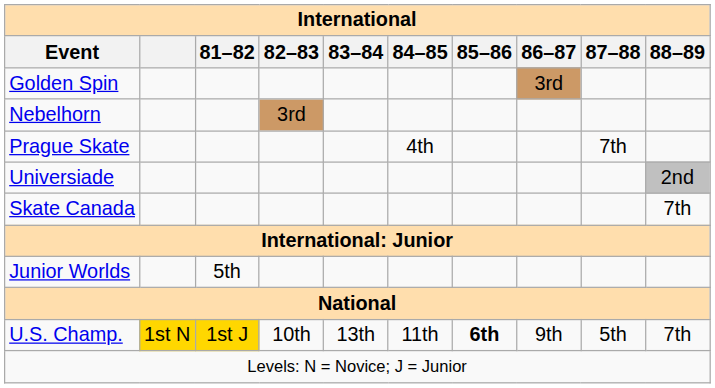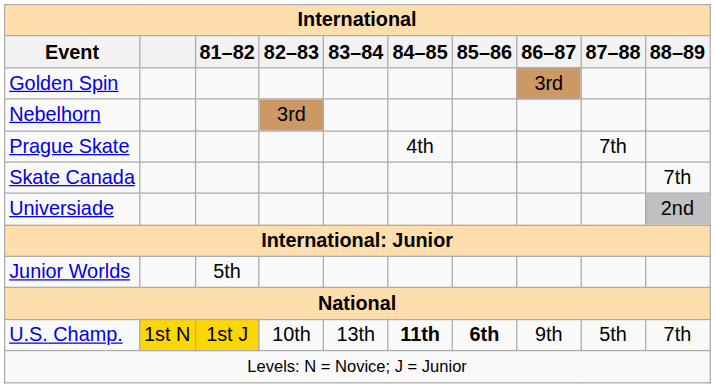 <table class="wikitable" style="text-align:center">
 <tr>
 <th style="background-color: #ffdead; " colspan=10 align=center>International</th>
 </tr>
 <tr>
 <th>Event</th>
 <th></th>
 <th>81–82</th>
 <th>82–83</th>
 <th>83–84</th>
 <th>84–85</th>
 <th>85–86</th>
 <th>86–87</th>
 <th>87–88</th>
 <th>88–89</th>
 </tr>
 <tr>
 <td align=left><a href='#'>Golden Spin</a></td>
 <td></td>
 <td></td>
 <td></td>
 <td></td>
 <td></td>
 <td></td>
 <td bgcolor=cc9966>3rd</td>
 <td></td>
 <td></td>
 </tr>
 <tr>
 <td align=left><a href='#'>Nebelhorn</a></td>
 <td></td>
 <td></td>
 <td bgcolor=cc9966>3rd</td>
 <td></td>
 <td></td>
 <td></td>
 <td></td>
 <td></td>
 <td></td>
 </tr>
 <tr>
 <td align=left><a href='#'>Prague Skate</a></td>
 <td></td>
 <td></td>
 <td></td>
 <td></td>
 <td>4th</td>
 <td></td>
 <td></td>
 <td>7th</td>
 <td></td>
 </tr>
 <tr>
+<td align=left><a href='#'>Skate Canada</a></td>
+<td></td>
+<td></td>
+<td></td>
+<td></td>
+<td></td>
+<td></td>
+<td></td>
+<td></td>
+<td>7th</td>
+</tr>
+<tr>
 <td align=left><a href='#'>Universiade</a></td>
 <td></td>
 <td></td>
 <td></td>
 <td></td>
 <td></td>
 <td></td>
 <td></td>
 <td></td>
 <td bgcolor=silver>2nd</td>
-</tr>
-<tr>
-<td align=left><a href='#'>Skate Canada</a></td>
-<td></td>
-<td></td>
-<td></td>
-<td></td>
-<td></td>
-<td></td>
-<td></td>
-<td></td>
-<td>7th</td>
 </tr>
 <tr>
 <th style="background-color: #ffdead; " colspan=10 align=center>International: Junior</th>
 </tr>
 <tr>
 <td align=left><a href='#'>Junior Worlds</a></td>
 <td></td>
 <td>5th</td>
 <td></td>
 <td></td>
 <td></td>
 <td></td>
 <td></td>
 <td></td>
 <td></td>
 </tr>
 <tr>
 <th style="background-color: #ffdead; " colspan=10 align=center>National</th>
 </tr>
 <tr>
 <td align=left><a href='#'>U.S. Champ.</a></td>
 <td bgcolor=gold>1st N</td>
 <td bgcolor=gold>1st J</td>
 <td>10th</td>
 <td>13th</td>
-<td>11th</td>
+<td><strong>11th</strong></td>
 <td><strong>6th</strong></td>
 <td>9th</td>
 <td>5th</td>
 <td>7th</td>
 </tr>
 <tr>
 <td colspan=10 align=center><small> Levels: N = Novice; J = Junior </small></td>
 </tr>
 </table>
